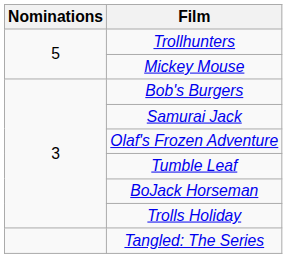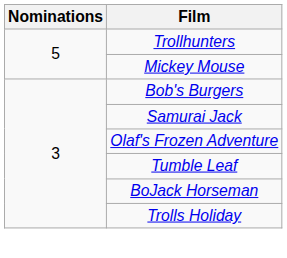 <table class="wikitable" style="text-align:center;">
 <tr>
 <th scope="col" width="55">Nominations</th>
 <th scope="col" align="center">Film</th>
 </tr>
 <tr>
 <td rowspan=2 style="text-align:center">5</td>
 <td><em><a href='#'>Trollhunters</a></em></td>
 </tr>
 <tr>
 <td><em><a href='#'>Mickey Mouse</a></em></td>
 </tr>
 <tr>
 <td rowspan=6 style="text-align:center">3</td>
 <td><em><a href='#'>Bob's Burgers</a></em></td>
 </tr>
 <tr>
 <td><em><a href='#'>Samurai Jack</a></em></td>
 </tr>
 <tr>
 <td><em><a href='#'>Olaf's Frozen Adventure</a></em></td>
 </tr>
 <tr>
 <td><em><a href='#'>Tumble Leaf</a></em></td>
 </tr>
 <tr>
 <td><em><a href='#'>BoJack Horseman</a></em></td>
 </tr>
 <tr>
 <td><em><a href='#'>Trolls Holiday</a></em></td>
 </tr>
-<tr>
-<td></td>
-<td><em><a href='#'>Tangled: The Series</a></em></td>
-</tr>
 </table>
